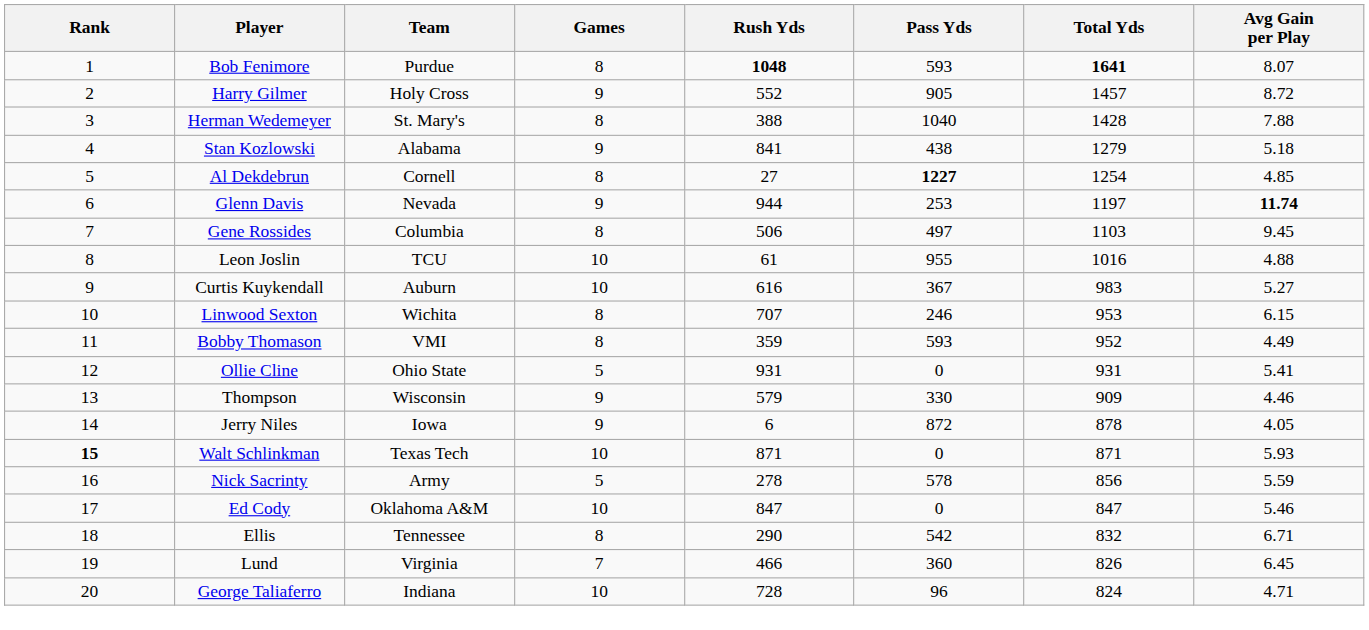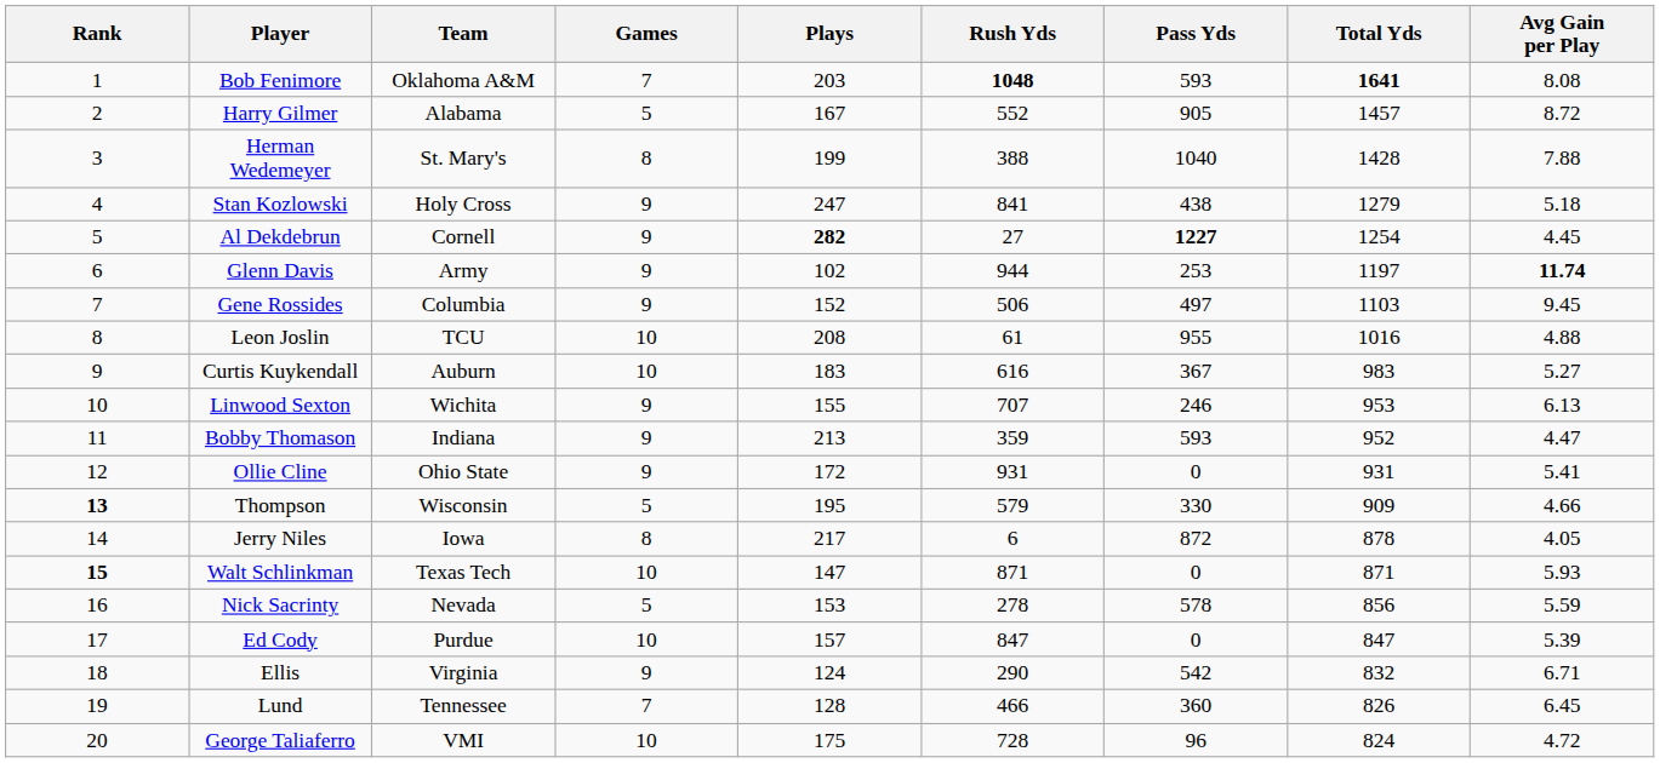 <table class="wikitable sortable">
 <tr>
 <th bgcolor="#DDDDFF" width="10%">Rank</th>
 <th bgcolor="#DDDDFF" width="10%">Player</th>
 <th bgcolor="#DDDDFF" width="10%">Team</th>
 <th bgcolor="#DDDDFF" width="10%">Games</th>
+<th bgcolor="#DDDDFF" width="10%">Plays</th>
 <th bgcolor="#DDDDFF" width="10%">Rush Yds</th>
 <th bgcolor="#DDDDFF" width="10%">Pass Yds</th>
 <th bgcolor="#DDDDFF" width="10%">Total Yds</th>
 <th bgcolor="#DDDDFF" width="10%">Avg Gain<br>per Play</th>
 </tr>
 <tr align="center">
 <td>1</td>
 <td><a href='#'>Bob Fenimore</a></td>
-<td>Purdue</td>
-<td>8</td>
+<td>Oklahoma A&M</td>
+<td>7</td>
+<td>203</td>
 <td><strong>1048</strong></td>
 <td>593</td>
 <td><strong>1641</strong></td>
-<td>8.07</td>
+<td>8.08</td>
 </tr>
 <tr align="center">
 <td>2</td>
 <td><a href='#'>Harry Gilmer</a></td>
-<td>Holy Cross</td>
-<td>9</td>
+<td>Alabama</td>
+<td>5</td>
+<td>167</td>
 <td>552</td>
 <td>905</td>
 <td>1457</td>
 <td>8.72</td>
 </tr>
 <tr align="center">
 <td>3</td>
 <td><a href='#'>Herman Wedemeyer</a></td>
 <td>St. Mary's</td>
 <td>8</td>
+<td>199</td>
 <td>388</td>
 <td>1040</td>
 <td>1428</td>
 <td>7.88</td>
 </tr>
 <tr align="center">
 <td>4</td>
 <td><a href='#'>Stan Kozlowski</a></td>
-<td>Alabama</td>
+<td>Holy Cross</td>
 <td>9</td>
+<td>247</td>
 <td>841</td>
 <td>438</td>
 <td>1279</td>
 <td>5.18</td>
 </tr>
 <tr align="center">
 <td>5</td>
 <td><a href='#'>Al Dekdebrun</a></td>
 <td>Cornell</td>
-<td>8</td>
+<td>9</td>
+<td><strong>282</strong></td>
 <td>27</td>
 <td><strong>1227</strong></td>
 <td>1254</td>
-<td>4.85</td>
+<td>4.45</td>
 </tr>
 <tr align="center">
 <td>6</td>
 <td><a href='#'>Glenn Davis</a></td>
-<td>Nevada</td>
+<td>Army</td>
 <td>9</td>
+<td>102</td>
 <td>944</td>
 <td>253</td>
 <td>1197</td>
 <td><strong>11.74</strong></td>
 </tr>
 <tr align="center">
 <td>7</td>
 <td><a href='#'>Gene Rossides</a></td>
 <td>Columbia</td>
-<td>8</td>
+<td>9</td>
+<td>152</td>
 <td>506</td>
 <td>497</td>
 <td>1103</td>
 <td>9.45</td>
 </tr>
 <tr align="center">
 <td>8</td>
 <td>Leon Joslin</td>
 <td>TCU</td>
 <td>10</td>
+<td>208</td>
 <td>61</td>
 <td>955</td>
 <td>1016</td>
 <td>4.88</td>
 </tr>
 <tr align="center">
 <td>9</td>
 <td>Curtis Kuykendall</td>
 <td>Auburn</td>
 <td>10</td>
+<td>183</td>
 <td>616</td>
 <td>367</td>
 <td>983</td>
 <td>5.27</td>
 </tr>
 <tr align="center">
 <td>10</td>
 <td><a href='#'>Linwood Sexton</a></td>
 <td>Wichita</td>
-<td>8</td>
+<td>9</td>
+<td>155</td>
 <td>707</td>
 <td>246</td>
 <td>953</td>
-<td>6.15</td>
+<td>6.13</td>
 </tr>
 <tr align="center">
 <td>11</td>
 <td><a href='#'>Bobby Thomason</a></td>
-<td>VMI</td>
-<td>8</td>
+<td>Indiana</td>
+<td>9</td>
+<td>213</td>
 <td>359</td>
 <td>593</td>
 <td>952</td>
-<td>4.49</td>
+<td>4.47</td>
 </tr>
 <tr align="center">
 <td>12</td>
 <td><a href='#'>Ollie Cline</a></td>
 <td>Ohio State</td>
-<td>5</td>
+<td>9</td>
+<td>172</td>
 <td>931</td>
 <td>0</td>
 <td>931</td>
 <td>5.41</td>
 </tr>
 <tr align="center">
-<td>13</td>
+<td><strong>13</strong></td>
 <td>Thompson</td>
 <td>Wisconsin</td>
-<td>9</td>
+<td>5</td>
+<td>195</td>
 <td>579</td>
 <td>330</td>
 <td>909</td>
-<td>4.46</td>
+<td>4.66</td>
 </tr>
 <tr align="center">
 <td>14</td>
 <td>Jerry Niles</td>
 <td>Iowa</td>
-<td>9</td>
+<td>8</td>
+<td>217</td>
 <td>6</td>
 <td>872</td>
 <td>878</td>
 <td>4.05</td>
 </tr>
 <tr align="center">
 <td><strong>15</strong></td>
 <td><a href='#'>Walt Schlinkman</a></td>
 <td>Texas Tech</td>
 <td>10</td>
+<td>147</td>
 <td>871</td>
 <td>0</td>
 <td>871</td>
 <td>5.93</td>
 </tr>
 <tr align="center">
 <td>16</td>
 <td><a href='#'>Nick Sacrinty</a></td>
-<td>Army</td>
+<td>Nevada</td>
 <td>5</td>
+<td>153</td>
 <td>278</td>
 <td>578</td>
 <td>856</td>
 <td>5.59</td>
 </tr>
 <tr align="center">
 <td>17</td>
 <td><a href='#'>Ed Cody</a></td>
-<td>Oklahoma A&M</td>
+<td>Purdue</td>
 <td>10</td>
+<td>157</td>
 <td>847</td>
 <td>0</td>
 <td>847</td>
-<td>5.46</td>
+<td>5.39</td>
 </tr>
 <tr align="center">
 <td>18</td>
 <td>Ellis</td>
-<td>Tennessee</td>
-<td>8</td>
+<td>Virginia</td>
+<td>9</td>
+<td>124</td>
 <td>290</td>
 <td>542</td>
 <td>832</td>
 <td>6.71</td>
 </tr>
 <tr align="center">
 <td>19</td>
 <td>Lund</td>
-<td>Virginia</td>
+<td>Tennessee</td>
 <td>7</td>
+<td>128</td>
 <td>466</td>
 <td>360</td>
 <td>826</td>
 <td>6.45</td>
 </tr>
 <tr align="center">
 <td>20</td>
 <td><a href='#'>George Taliaferro</a></td>
-<td>Indiana</td>
+<td>VMI</td>
 <td>10</td>
+<td>175</td>
 <td>728</td>
 <td>96</td>
 <td>824</td>
-<td>4.71</td>
+<td>4.72</td>
 </tr>
 </table>
